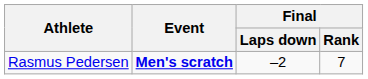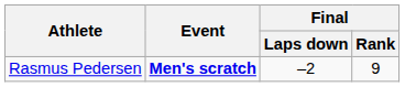 <table class="wikitable" style="font-size:90%">
 <tr>
 <th rowspan=2>Athlete</th>
 <th rowspan=2>Event</th>
 <th colspan=2>Final</th>
 </tr>
 <tr>
 <th>Laps down</th>
 <th>Rank</th>
 </tr>
 <tr align=center>
 <td align=left><a href='#'>Rasmus Pedersen</a></td>
 <td align=left><strong><a href='#'>Men's scratch</a></strong></td>
 <td>–2</td>
-<td>7</td>
+<td>9</td>
 </tr>
 </table>
